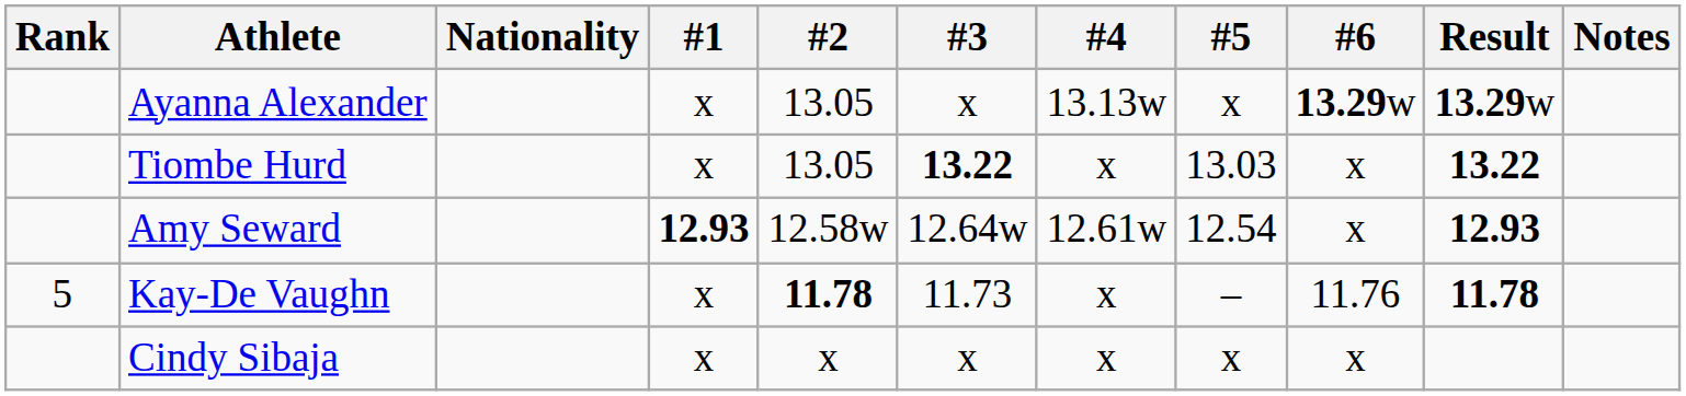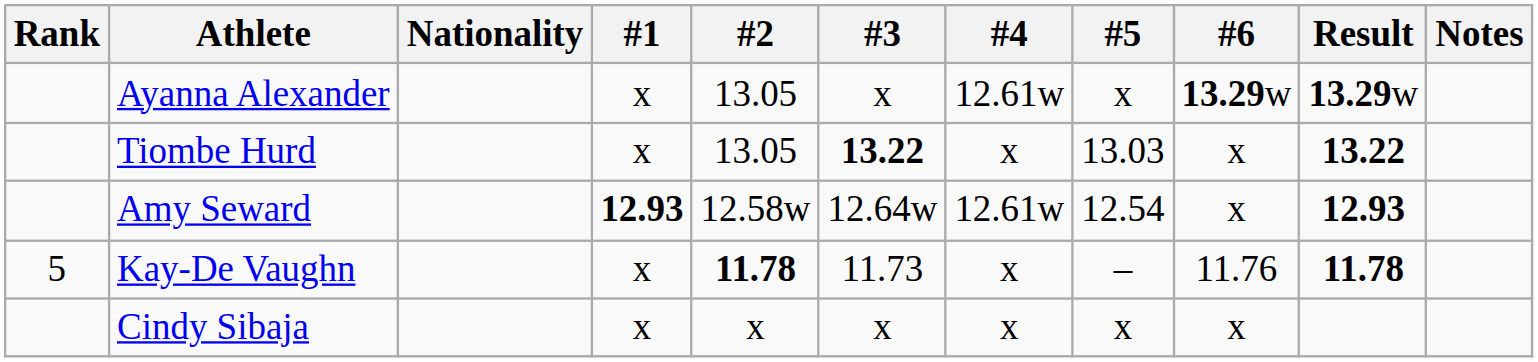 <table class="wikitable sortable" style="text-align:center">
 <tr>
 <th>Rank</th>
 <th>Athlete</th>
 <th>Nationality</th>
 <th>#1</th>
 <th>#2</th>
 <th>#3</th>
 <th>#4</th>
 <th>#5</th>
 <th>#6</th>
 <th>Result</th>
 <th>Notes</th>
 </tr>
 <tr>
 <td></td>
 <td align="left"><a href='#'>Ayanna Alexander</a></td>
 <td align=left></td>
 <td>x</td>
 <td>13.05</td>
 <td>x</td>
-<td>13.13w</td>
+<td>12.61w</td>
 <td>x</td>
 <td><strong>13.29</strong>w</td>
 <td><strong>13.29</strong>w</td>
 <td></td>
 </tr>
 <tr>
 <td></td>
 <td align="left"><a href='#'>Tiombe Hurd</a></td>
 <td align=left></td>
 <td>x</td>
 <td>13.05</td>
 <td><strong>13.22</strong></td>
 <td>x</td>
 <td>13.03</td>
 <td>x</td>
 <td><strong>13.22</strong></td>
 <td></td>
 </tr>
 <tr>
 <td></td>
 <td align="left"><a href='#'>Amy Seward</a></td>
 <td align=left></td>
 <td><strong>12.93</strong></td>
 <td>12.58w</td>
 <td>12.64w</td>
 <td>12.61w</td>
 <td>12.54</td>
 <td>x</td>
 <td><strong>12.93</strong></td>
 <td></td>
 </tr>
 <tr>
 <td>5</td>
 <td align="left"><a href='#'>Kay-De Vaughn</a></td>
 <td align=left></td>
 <td>x</td>
 <td><strong>11.78</strong></td>
 <td>11.73</td>
 <td>x</td>
 <td>–</td>
 <td>11.76</td>
 <td><strong>11.78</strong></td>
 <td></td>
 </tr>
 <tr>
 <td></td>
 <td align="left"><a href='#'>Cindy Sibaja</a></td>
 <td align=left></td>
 <td>x</td>
 <td>x</td>
 <td>x</td>
 <td>x</td>
 <td>x</td>
 <td>x</td>
 <td><strong></strong></td>
 <td></td>
 </tr>
 </table>
